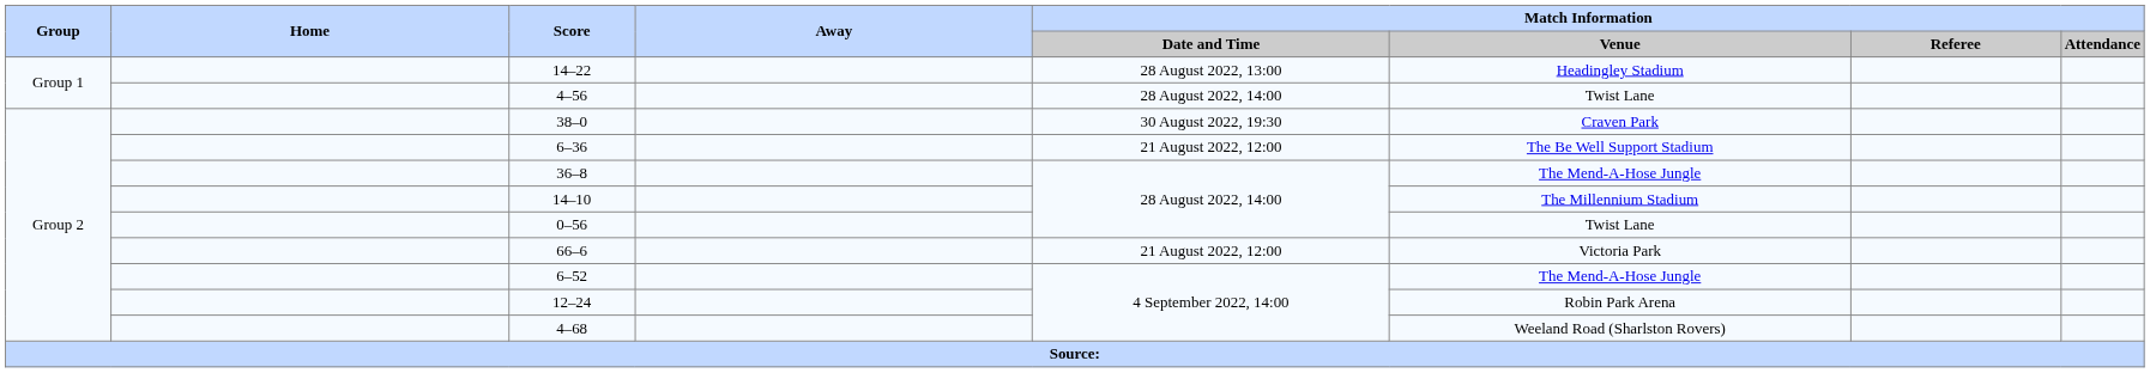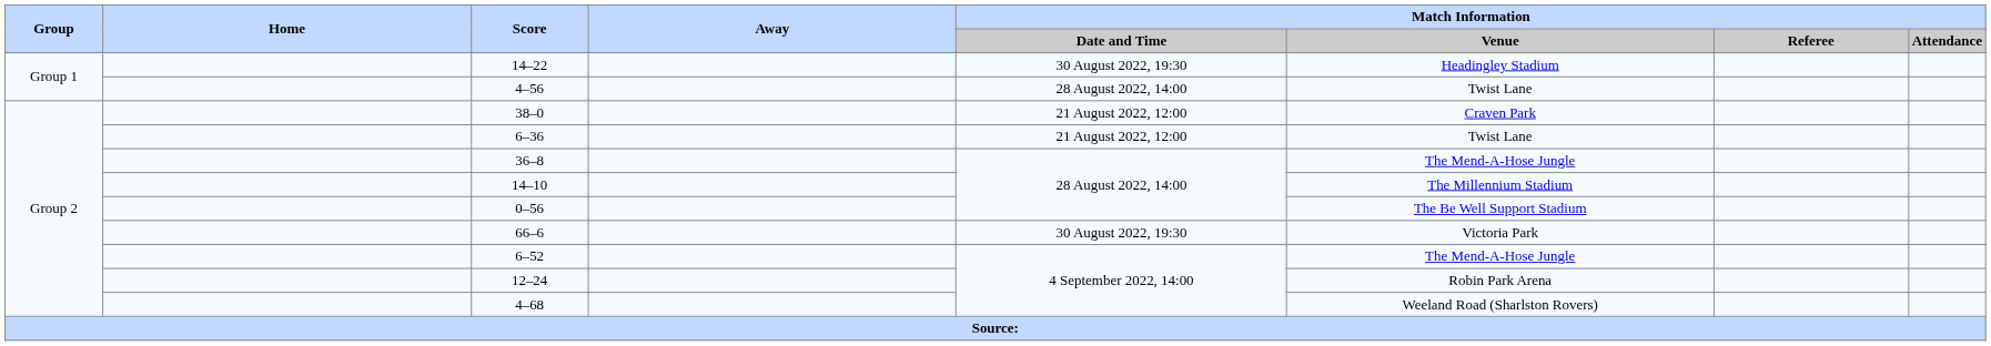 <table border=1 style="border-collapse:collapse; font-size:90%; text-align:center;" cellpadding=3 cellspacing=0 width=100%>
 <tr style="background:#c1d8ff;">
 <th scope="col" rowspan=2 width=5%>Group</th>
 <th scope="col" rowspan=2 width=19%>Home</th>
 <th scope="col" rowspan=2 width=6%>Score</th>
 <th scope="col" rowspan=2 width=19%>Away</th>
 <th colspan=4>Match Information</th>
 </tr>
 <tr style="background:#cccccc;">
 <th scope="col" width=17%>Date and Time</th>
 <th scope="col" width=22%>Venue</th>
 <th scope="col" width=10%>Referee</th>
 <th scope="col" width=7%>Attendance</th>
 </tr>
 <tr style="background:#f5faff;">
 <td rowspan=2>Group 1</td>
 <td></td>
 <td>14–22</td>
 <td></td>
-<td>28 August 2022, 13:00</td>
+<td>30 August 2022, 19:30</td>
 <td><a href='#'>Headingley Stadium</a></td>
 <td></td>
 <td></td>
 </tr>
 <tr style="background:#f5faff;">
 <td></td>
 <td>4–56</td>
 <td></td>
 <td>28 August 2022, 14:00</td>
 <td>Twist Lane</td>
 <td></td>
 <td></td>
 </tr>
 <tr style="background:#f5faff;">
 <td rowspan=9>Group 2</td>
 <td></td>
 <td>38–0</td>
 <td></td>
-<td>30 August 2022, 19:30</td>
+<td>21 August 2022, 12:00</td>
 <td><a href='#'>Craven Park</a></td>
 <td></td>
 <td></td>
 </tr>
 <tr style="background:#f5faff;">
 <td></td>
 <td>6–36</td>
 <td></td>
 <td>21 August 2022, 12:00</td>
-<td><a href='#'>The Be Well Support Stadium</a></td>
+<td>Twist Lane</td>
 <td></td>
 <td></td>
 </tr>
 <tr style="background:#f5faff;">
 <td></td>
 <td>36–8</td>
 <td></td>
 <td Rowspan=3>28 August 2022, 14:00</td>
 <td><a href='#'>The Mend-A-Hose Jungle</a></td>
 <td></td>
 <td></td>
 </tr>
 <tr style="background:#f5faff;">
 <td></td>
 <td>14–10</td>
 <td></td>
 <td><a href='#'>The Millennium Stadium</a></td>
 <td></td>
 <td></td>
 </tr>
 <tr style="background:#f5faff;">
 <td></td>
 <td>0–56</td>
 <td></td>
-<td>Twist Lane</td>
+<td><a href='#'>The Be Well Support Stadium</a></td>
 <td></td>
 <td></td>
 </tr>
 <tr style="background:#f5faff;">
 <td></td>
 <td>66–6</td>
 <td></td>
-<td>21 August 2022, 12:00</td>
+<td>30 August 2022, 19:30</td>
 <td>Victoria Park</td>
 <td></td>
 <td></td>
 </tr>
 <tr style="background:#f5faff;">
 <td></td>
 <td>6–52</td>
 <td></td>
 <td Rowspan=3>4 September 2022, 14:00</td>
 <td><a href='#'>The Mend-A-Hose Jungle</a></td>
 <td></td>
 <td></td>
 </tr>
 <tr style="background:#f5faff;">
 <td></td>
 <td>12–24</td>
 <td></td>
 <td>Robin Park Arena</td>
 <td></td>
 <td></td>
 </tr>
 <tr style="background:#f5faff;">
 <td></td>
 <td>4–68</td>
 <td></td>
 <td>Weeland Road (Sharlston Rovers)</td>
 <td></td>
 <td></td>
 </tr>
 <tr style="background:#c1d8ff;">
 <th colspan=8>Source:</th>
 </tr>
 </table>
